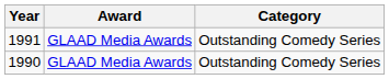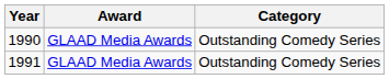 <table class="wikitable">
 <tr>
 <th>Year</th>
 <th>Award</th>
 <th>Category</th>
 </tr>
 <tr>
+<td>1990</td>
+<td><a href='#'>GLAAD Media Awards</a></td>
+<td>Outstanding Comedy Series</td>
+</tr>
+<tr>
 <td>1991</td>
 <td><a href='#'>GLAAD Media Awards</a></td>
 <td>Outstanding Comedy Series</td>
 </tr>
-<tr>
-<td>1990</td>
-<td><a href='#'>GLAAD Media Awards</a></td>
-<td>Outstanding Comedy Series</td>
-</tr>
 </table>
